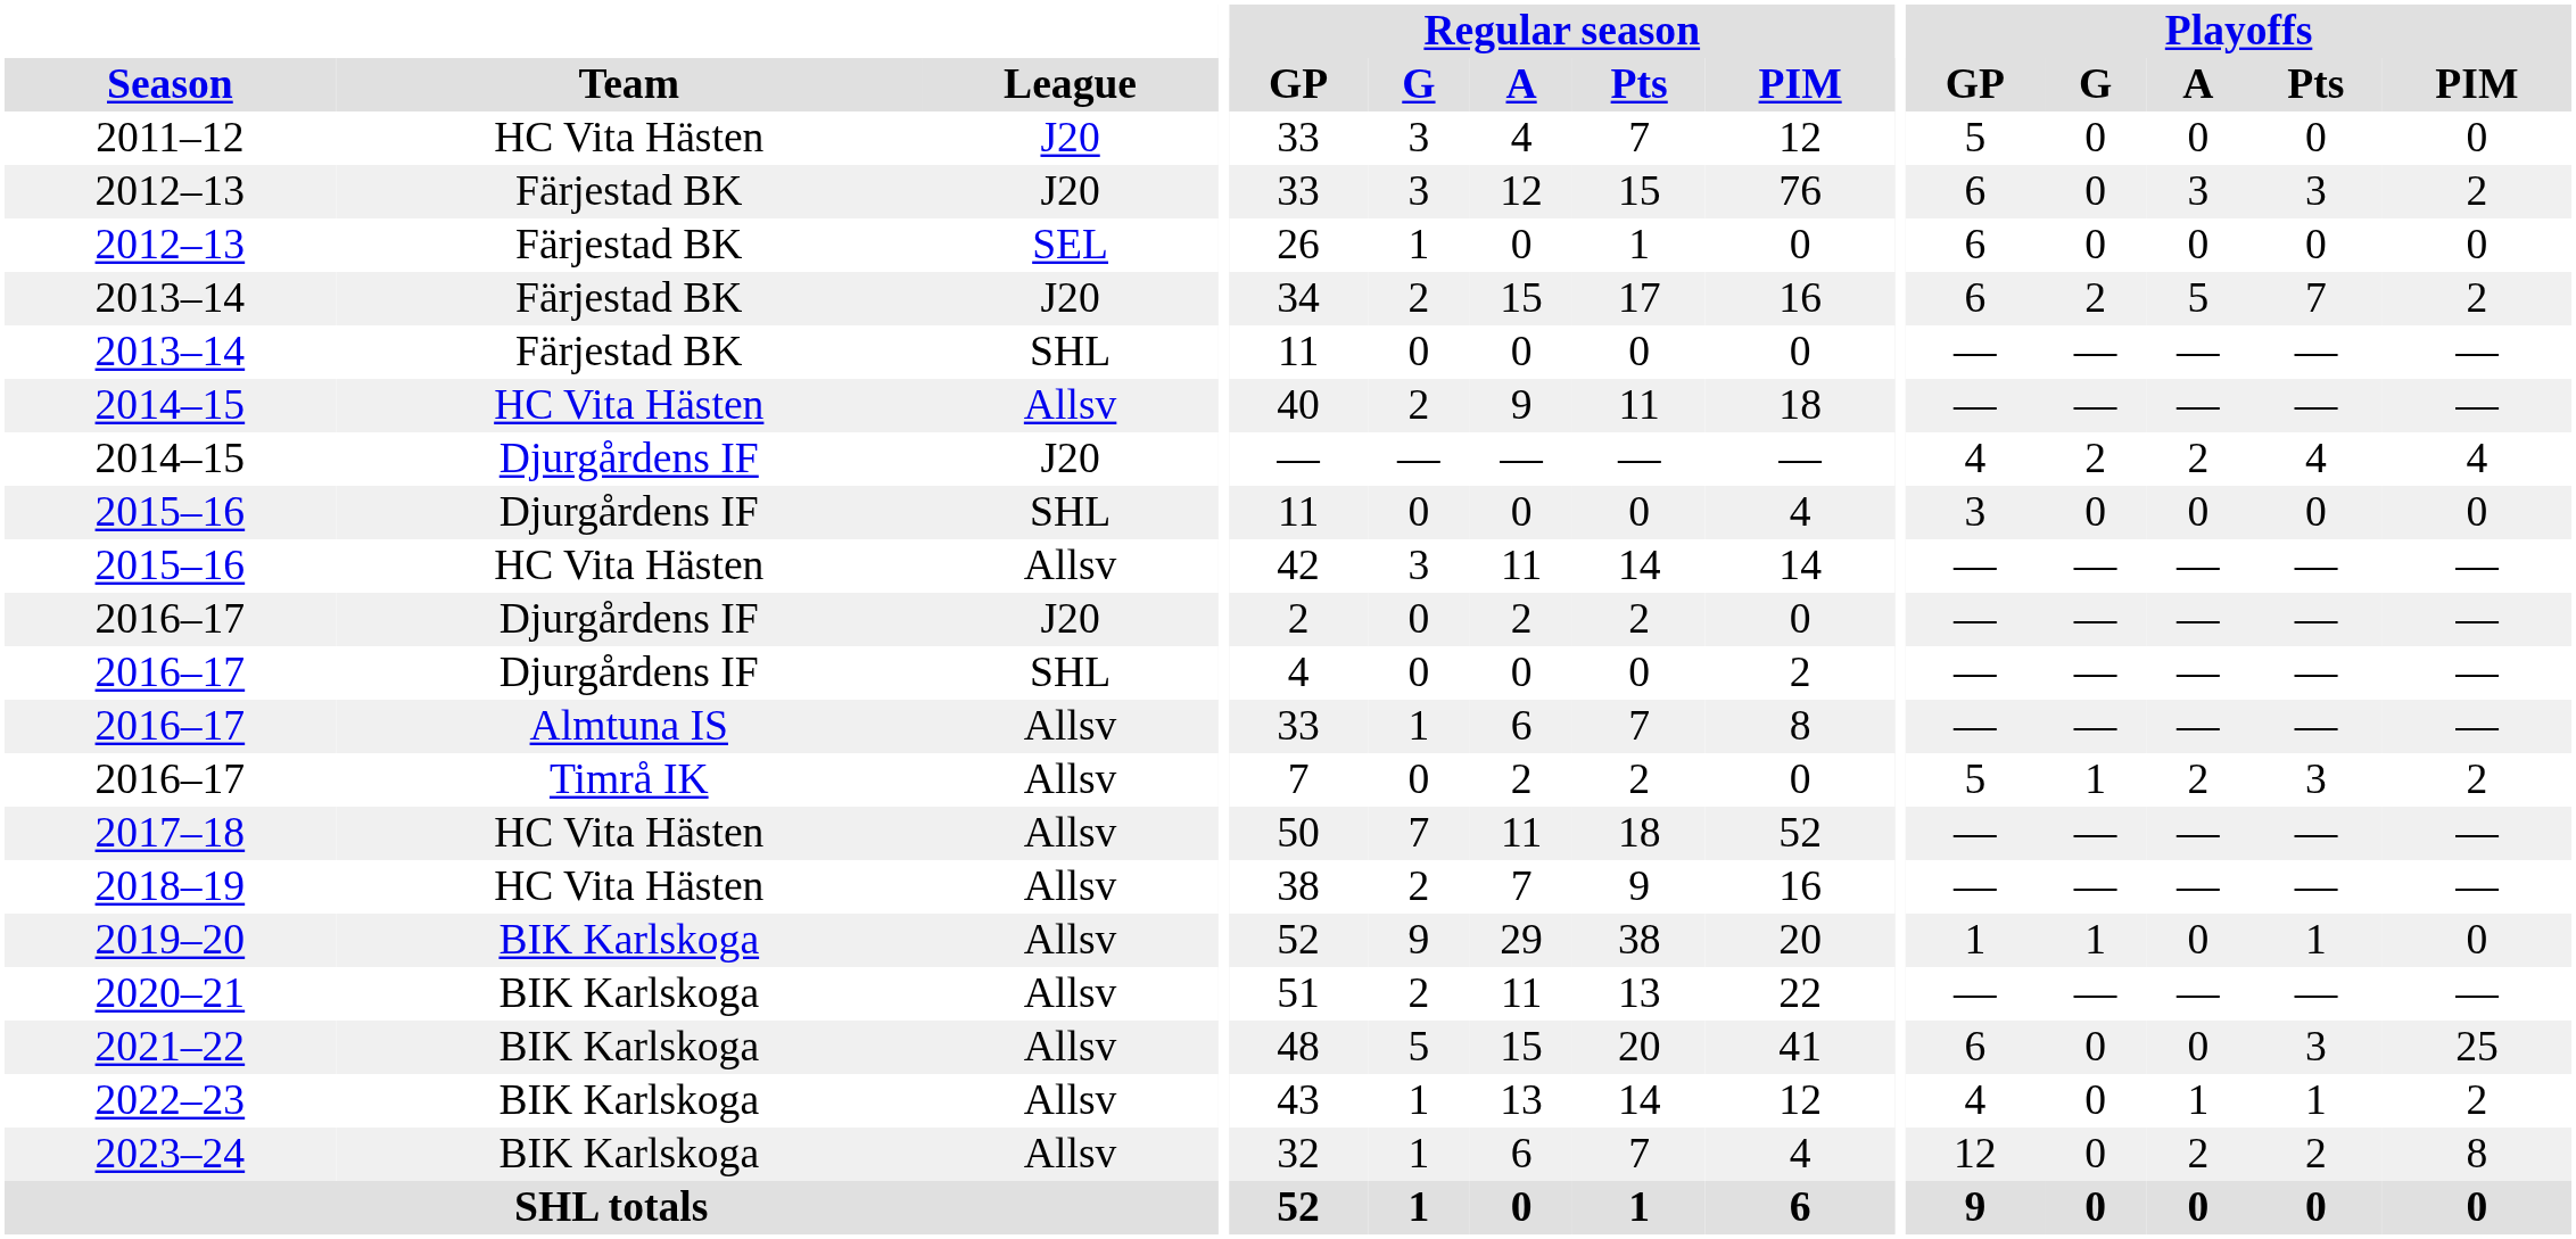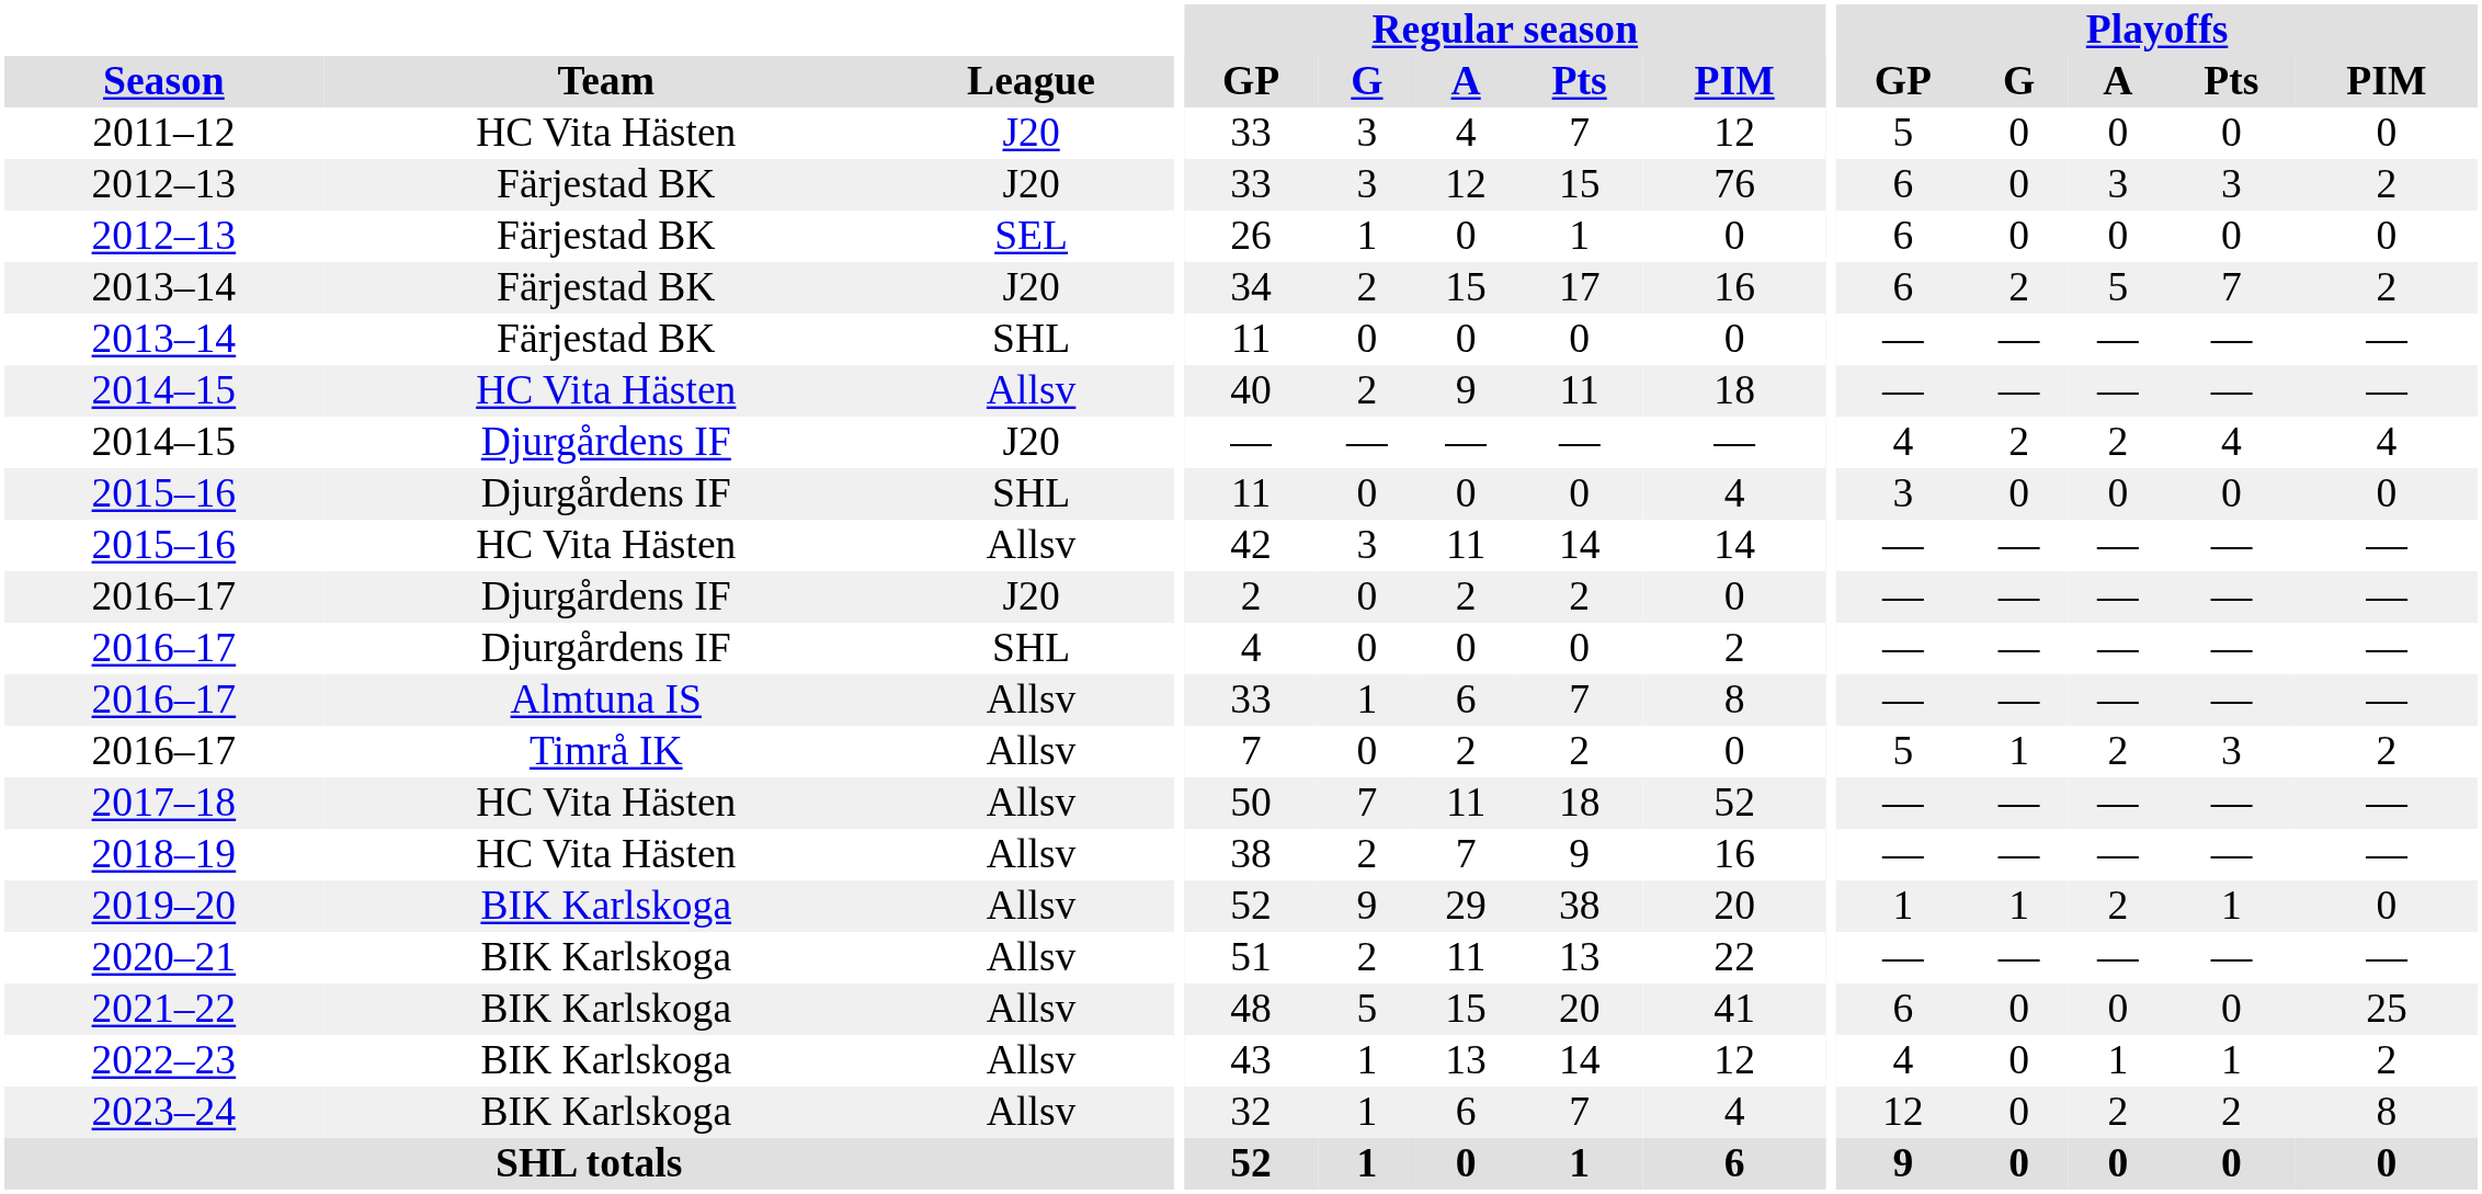 <table border="0" cellpadding="1" cellspacing="0" style="text-align:center; width:60em">
 <tr bgcolor="#e0e0e0">
 <th colspan="3" bgcolor="#ffffff"></th>
 <th rowspan="99" bgcolor="#ffffff"></th>
 <th colspan="5"><a href='#'>Regular season</a></th>
 <th rowspan="99" bgcolor="#ffffff"></th>
 <th colspan="5"><a href='#'>Playoffs</a></th>
 </tr>
 <tr bgcolor="#e0e0e0">
 <th><a href='#'>Season</a></th>
 <th>Team</th>
 <th>League</th>
 <th>GP</th>
 <th><a href='#'>G</a></th>
 <th><a href='#'>A</a></th>
 <th><a href='#'>Pts</a></th>
 <th><a href='#'>PIM</a></th>
 <th>GP</th>
 <th>G</th>
 <th>A</th>
 <th>Pts</th>
 <th>PIM</th>
 </tr>
 <tr ALIGN="center">
 <td>2011–12</td>
 <td>HC Vita Hästen</td>
 <td><a href='#'>J20</a></td>
 <td>33</td>
 <td>3</td>
 <td>4</td>
 <td>7</td>
 <td>12</td>
 <td>5</td>
 <td>0</td>
 <td>0</td>
 <td>0</td>
 <td>0</td>
 </tr>
 <tr ALIGN="center" bgcolor="#f0f0f0">
 <td>2012–13</td>
 <td>Färjestad BK</td>
 <td>J20</td>
 <td>33</td>
 <td>3</td>
 <td>12</td>
 <td>15</td>
 <td>76</td>
 <td>6</td>
 <td>0</td>
 <td>3</td>
 <td>3</td>
 <td>2</td>
 </tr>
 <tr ALIGN="center">
 <td><a href='#'>2012–13</a></td>
 <td>Färjestad BK</td>
 <td><a href='#'>SEL</a></td>
 <td>26</td>
 <td>1</td>
 <td>0</td>
 <td>1</td>
 <td>0</td>
 <td>6</td>
 <td>0</td>
 <td>0</td>
 <td>0</td>
 <td>0</td>
 </tr>
 <tr ALIGN="center" bgcolor="#f0f0f0">
 <td>2013–14</td>
 <td>Färjestad BK</td>
 <td>J20</td>
 <td>34</td>
 <td>2</td>
 <td>15</td>
 <td>17</td>
 <td>16</td>
 <td>6</td>
 <td>2</td>
 <td>5</td>
 <td>7</td>
 <td>2</td>
 </tr>
 <tr ALIGN="center">
 <td><a href='#'>2013–14</a></td>
 <td>Färjestad BK</td>
 <td>SHL</td>
 <td>11</td>
 <td>0</td>
 <td>0</td>
 <td>0</td>
 <td>0</td>
 <td>—</td>
 <td>—</td>
 <td>—</td>
 <td>—</td>
 <td>—</td>
 </tr>
 <tr ALIGN="center" bgcolor="#f0f0f0">
 <td><a href='#'>2014–15</a></td>
 <td><a href='#'>HC Vita Hästen</a></td>
 <td><a href='#'>Allsv</a></td>
 <td>40</td>
 <td>2</td>
 <td>9</td>
 <td>11</td>
 <td>18</td>
 <td>—</td>
 <td>—</td>
 <td>—</td>
 <td>—</td>
 <td>—</td>
 </tr>
 <tr ALIGN="center">
 <td>2014–15</td>
 <td><a href='#'>Djurgårdens IF</a></td>
 <td>J20</td>
 <td>—</td>
 <td>—</td>
 <td>—</td>
 <td>—</td>
 <td>—</td>
 <td>4</td>
 <td>2</td>
 <td>2</td>
 <td>4</td>
 <td>4</td>
 </tr>
 <tr ALIGN="center" bgcolor="#f0f0f0">
 <td><a href='#'>2015–16</a></td>
 <td>Djurgårdens IF</td>
 <td>SHL</td>
 <td>11</td>
 <td>0</td>
 <td>0</td>
 <td>0</td>
 <td>4</td>
 <td>3</td>
 <td>0</td>
 <td>0</td>
 <td>0</td>
 <td>0</td>
 </tr>
 <tr ALIGN="center">
 <td><a href='#'>2015–16</a></td>
 <td>HC Vita Hästen</td>
 <td>Allsv</td>
 <td>42</td>
 <td>3</td>
 <td>11</td>
 <td>14</td>
 <td>14</td>
 <td>—</td>
 <td>—</td>
 <td>—</td>
 <td>—</td>
 <td>—</td>
 </tr>
 <tr ALIGN="center"  bgcolor="#f0f0f0">
 <td>2016–17</td>
 <td>Djurgårdens IF</td>
 <td>J20</td>
 <td>2</td>
 <td>0</td>
 <td>2</td>
 <td>2</td>
 <td>0</td>
 <td>—</td>
 <td>—</td>
 <td>—</td>
 <td>—</td>
 <td>—</td>
 </tr>
 <tr ALIGN="center">
 <td><a href='#'>2016–17</a></td>
 <td>Djurgårdens IF</td>
 <td>SHL</td>
 <td>4</td>
 <td>0</td>
 <td>0</td>
 <td>0</td>
 <td>2</td>
 <td>—</td>
 <td>—</td>
 <td>—</td>
 <td>—</td>
 <td>—</td>
 </tr>
 <tr ALIGN="center"  bgcolor="#f0f0f0">
 <td><a href='#'>2016–17</a></td>
 <td><a href='#'>Almtuna IS</a></td>
 <td>Allsv</td>
 <td>33</td>
 <td>1</td>
 <td>6</td>
 <td>7</td>
 <td>8</td>
 <td>—</td>
 <td>—</td>
 <td>—</td>
 <td>—</td>
 <td>—</td>
 </tr>
 <tr ALIGN="center">
 <td>2016–17</td>
 <td><a href='#'>Timrå IK</a></td>
 <td>Allsv</td>
 <td>7</td>
 <td>0</td>
 <td>2</td>
 <td>2</td>
 <td>0</td>
 <td>5</td>
 <td>1</td>
 <td>2</td>
 <td>3</td>
 <td>2</td>
 </tr>
 <tr ALIGN="center"  bgcolor="#f0f0f0">
 <td><a href='#'>2017–18</a></td>
 <td>HC Vita Hästen</td>
 <td>Allsv</td>
 <td>50</td>
 <td>7</td>
 <td>11</td>
 <td>18</td>
 <td>52</td>
 <td>—</td>
 <td>—</td>
 <td>—</td>
 <td>—</td>
 <td>—</td>
 </tr>
 <tr ALIGN="center">
 <td><a href='#'>2018–19</a></td>
 <td>HC Vita Hästen</td>
 <td>Allsv</td>
 <td>38</td>
 <td>2</td>
 <td>7</td>
 <td>9</td>
 <td>16</td>
 <td>—</td>
 <td>—</td>
 <td>—</td>
 <td>—</td>
 <td>—</td>
 </tr>
 <tr ALIGN="center"  bgcolor="#f0f0f0">
 <td><a href='#'>2019–20</a></td>
 <td><a href='#'>BIK Karlskoga</a></td>
 <td>Allsv</td>
 <td>52</td>
 <td>9</td>
 <td>29</td>
 <td>38</td>
 <td>20</td>
 <td>1</td>
 <td>1</td>
-<td>0</td>
+<td>2</td>
 <td>1</td>
 <td>0</td>
 </tr>
 <tr ALIGN="center">
 <td><a href='#'>2020–21</a></td>
 <td>BIK Karlskoga</td>
 <td>Allsv</td>
 <td>51</td>
 <td>2</td>
 <td>11</td>
 <td>13</td>
 <td>22</td>
 <td>—</td>
 <td>—</td>
 <td>—</td>
 <td>—</td>
 <td>—</td>
 </tr>
 <tr ALIGN="center"  bgcolor="#f0f0f0">
 <td><a href='#'>2021–22</a></td>
 <td>BIK Karlskoga</td>
 <td>Allsv</td>
 <td>48</td>
 <td>5</td>
 <td>15</td>
 <td>20</td>
 <td>41</td>
 <td>6</td>
 <td>0</td>
 <td>0</td>
-<td>3</td>
+<td>0</td>
 <td>25</td>
 </tr>
 <tr ALIGN="center">
 <td><a href='#'>2022–23</a></td>
 <td>BIK Karlskoga</td>
 <td>Allsv</td>
 <td>43</td>
 <td>1</td>
 <td>13</td>
 <td>14</td>
 <td>12</td>
 <td>4</td>
 <td>0</td>
 <td>1</td>
 <td>1</td>
 <td>2</td>
 </tr>
 <tr ALIGN="center"  bgcolor="#f0f0f0">
 <td><a href='#'>2023–24</a></td>
 <td>BIK Karlskoga</td>
 <td>Allsv</td>
 <td>32</td>
 <td>1</td>
 <td>6</td>
 <td>7</td>
 <td>4</td>
 <td>12</td>
 <td>0</td>
 <td>2</td>
 <td>2</td>
 <td>8</td>
 </tr>
 <tr bgcolor="#e0e0e0">
 <th colspan="3">SHL totals</th>
 <th>52</th>
 <th>1</th>
 <th>0</th>
 <th>1</th>
 <th>6</th>
 <th>9</th>
 <th>0</th>
 <th>0</th>
 <th>0</th>
 <th>0</th>
 </tr>
 </table>
